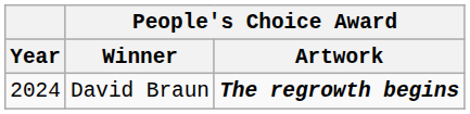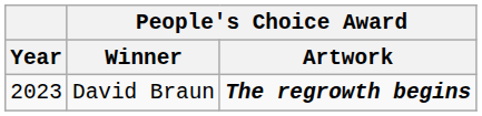 <table class="wikitable">
 <tr>
 <th></th>
 <th colspan="2">People's Choice Award</th>
 </tr>
 <tr>
 <th>Year</th>
 <th>Winner</th>
 <th>Artwork</th>
 </tr>
 <tr>
-<td>2024</td>
+<td>2023</td>
 <td>David Braun</td>
 <td><strong><em>The regrowth begins</em></strong></td>
 </tr>
 </table>
